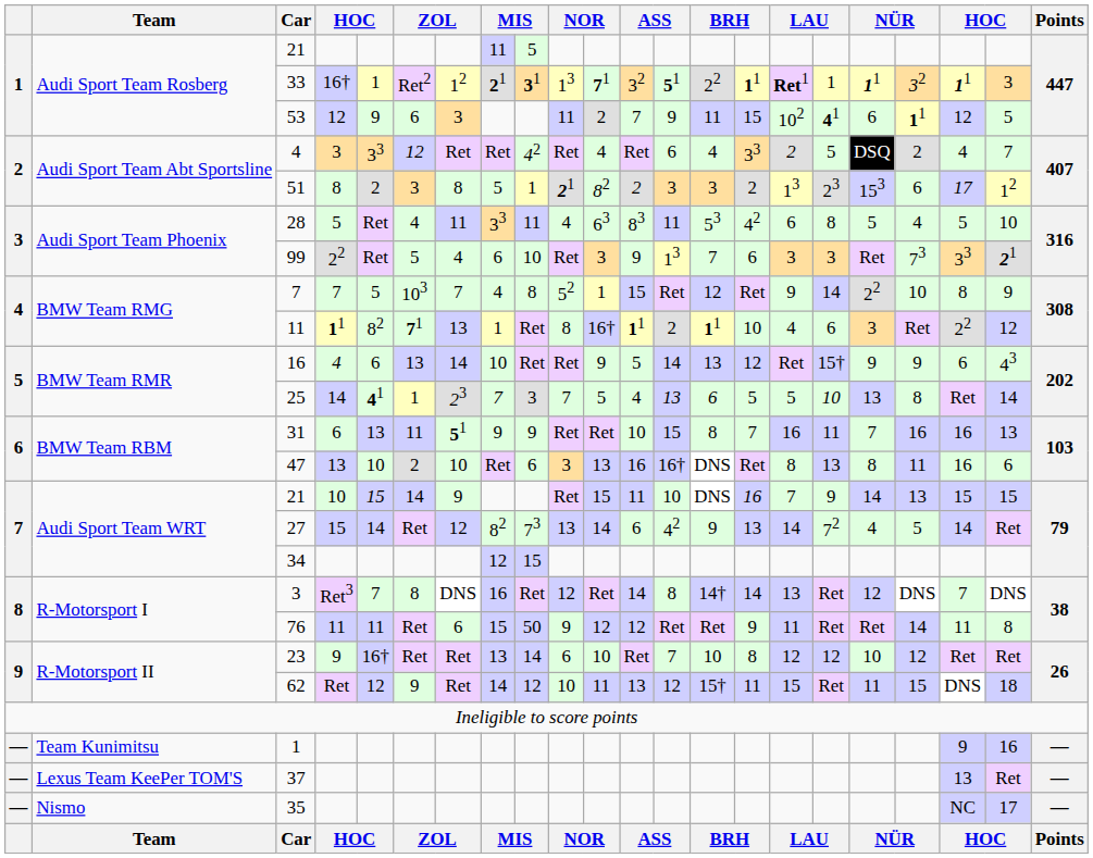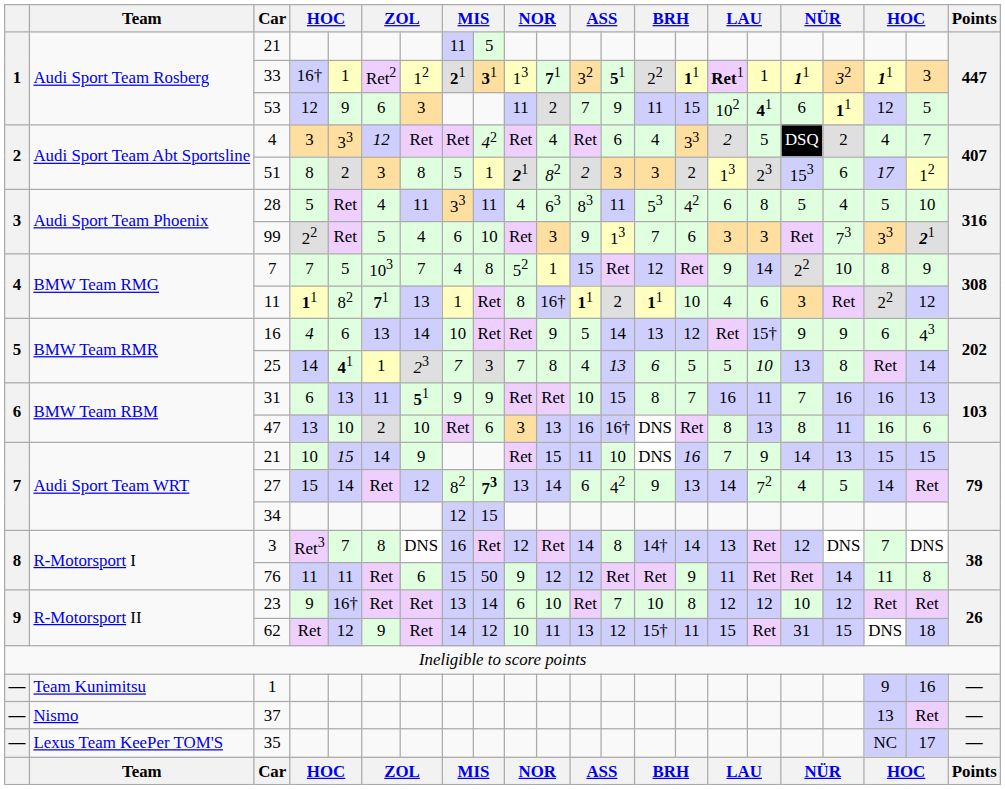 <table class="wikitable" style="font-size:85%; text-align:center;">
 <tr>
 <th></th>
 <th>Team</th>
 <th>Car</th>
 <th colspan=2><a href='#'>HOC</a><br></th>
 <th colspan=2><a href='#'>ZOL</a><br></th>
 <th colspan=2><a href='#'>MIS</a><br></th>
 <th colspan=2><a href='#'>NOR</a><br></th>
 <th colspan=2><a href='#'>ASS</a><br></th>
 <th colspan=2><a href='#'>BRH</a><br></th>
 <th colspan=2><a href='#'>LAU</a><br></th>
 <th colspan=2><a href='#'>NÜR</a><br></th>
 <th colspan=2><a href='#'>HOC</a><br></th>
 <th>Points</th>
 </tr>
 <tr>
 <th rowspan=3>1</th>
 <td rowspan=3 align=left><a href='#'>Audi Sport Team Rosberg</a></td>
 <td>21</td>
 <td></td>
 <td></td>
 <td></td>
 <td></td>
 <td style="background:#cfcfff;">11</td>
 <td style="background:#dfffdf;">5</td>
 <td></td>
 <td></td>
 <td></td>
 <td></td>
 <td></td>
 <td></td>
 <td></td>
 <td></td>
 <td></td>
 <td></td>
 <td></td>
 <td></td>
 <th rowspan=3>447</th>
 </tr>
 <tr>
 <td>33</td>
 <td style="background:#cfcfff;">16†</td>
 <td style="background:#ffffbf;">1</td>
 <td style="background:#efcfff;">Ret<sup>2</sup></td>
 <td style="background:#ffffbf;">1<sup>2</sup></td>
 <td style="background:#dfdfdf;"><strong>2</strong><sup>1</sup></td>
 <td style="background:#ffdf9f;"><strong>3</strong><sup>1</sup></td>
 <td style="background:#ffffbf;">1<sup>3</sup></td>
 <td style="background:#dfffdf;"><strong>7</strong><sup>1</sup></td>
 <td style="background:#ffdf9f;">3<sup>2</sup></td>
 <td style="background:#dfffdf;"><strong>5</strong><sup>1</sup></td>
 <td style="background:#dfdfdf;">2<sup>2</sup></td>
 <td style="background:#ffffbf;"><strong>1</strong><sup>1</sup></td>
 <td style="background:#efcfff;"><strong>Ret</strong><sup>1</sup></td>
 <td style="background:#ffffbf;">1</td>
 <td style="background:#ffffbf;"><strong><em>1</em></strong><sup>1</sup></td>
 <td style="background:#ffdf9f;"><em>3</em><sup>2</sup></td>
 <td style="background:#ffffbf;"><strong><em>1</em></strong><sup>1</sup></td>
 <td style="background:#ffdf9f;">3</td>
 </tr>
 <tr>
 <td>53</td>
 <td style="background:#cfcfff;">12</td>
 <td style="background:#dfffdf;">9</td>
 <td style="background:#dfffdf;">6</td>
 <td style="background:#ffdf9f;">3</td>
 <td></td>
 <td></td>
 <td style="background:#cfcfff;">11</td>
 <td style="background:#dfdfdf;">2</td>
 <td style="background:#dfffdf;">7</td>
 <td style="background:#dfffdf;">9</td>
 <td style="background:#cfcfff;">11</td>
 <td style="background:#cfcfff;">15</td>
 <td style="background:#dfffdf;">10<sup>2</sup></td>
 <td style="background:#dfffdf;"><strong>4</strong><sup>1</sup></td>
 <td style="background:#dfffdf;">6</td>
 <td style="background:#ffffbf;"><strong>1</strong><sup>1</sup></td>
 <td style="background:#cfcfff;">12</td>
 <td style="background:#dfffdf;">5</td>
 </tr>
 <tr>
 <th rowspan=2>2</th>
 <td rowspan=2 align=left><a href='#'>Audi Sport Team Abt Sportsline</a></td>
 <td>4</td>
 <td style="background:#ffdf9f;">3</td>
 <td style="background:#ffdf9f;">3<sup>3</sup></td>
 <td style="background:#cfcfff;"><em>12</em></td>
 <td style="background:#efcfff;">Ret</td>
 <td style="background:#efcfff;">Ret</td>
 <td style="background:#dfffdf;"><em>4</em><sup>2</sup></td>
 <td style="background:#efcfff;">Ret</td>
 <td style="background:#dfffdf;">4</td>
 <td style="background:#efcfff;">Ret</td>
 <td style="background:#dfffdf;">6</td>
 <td style="background:#dfffdf;">4</td>
 <td style="background:#ffdf9f;">3<sup>3</sup></td>
 <td style="background:#dfdfdf;"><em>2</em></td>
 <td style="background:#dfffdf;">5</td>
 <td style="background:#000000; color:white;">DSQ</td>
 <td style="background:#dfdfdf;">2</td>
 <td style="background:#dfffdf;">4</td>
 <td style="background:#dfffdf;">7</td>
 <th rowspan=2>407</th>
 </tr>
 <tr>
 <td>51</td>
 <td style="background:#dfffdf;">8</td>
 <td style="background:#dfdfdf;">2</td>
 <td style="background:#ffdf9f;">3</td>
 <td style="background:#dfffdf;">8</td>
 <td style="background:#dfffdf;">5</td>
 <td style="background:#ffffbf;">1</td>
 <td style="background:#dfdfdf;"><strong><em>2</em></strong><sup>1</sup></td>
 <td style="background:#dfffdf;"><em>8</em><sup>2</sup></td>
 <td style="background:#dfdfdf;"><em>2</em></td>
 <td style="background:#ffdf9f;">3</td>
 <td style="background:#ffdf9f;">3</td>
 <td style="background:#dfdfdf;">2</td>
 <td style="background:#ffffbf;">1<sup>3</sup></td>
 <td style="background:#dfdfdf;">2<sup>3</sup></td>
 <td style="background:#cfcfff;">15<sup>3</sup></td>
 <td style="background:#dfffdf;">6</td>
 <td style="background:#cfcfff;"><em>17</em></td>
 <td style="background:#ffffbf;">1<sup>2</sup></td>
 </tr>
 <tr>
 <th rowspan=2>3</th>
 <td rowspan=2 align=left><a href='#'>Audi Sport Team Phoenix</a></td>
 <td>28</td>
 <td style="background:#dfffdf;">5</td>
 <td style="background:#efcfff;">Ret</td>
 <td style="background:#dfffdf;">4</td>
 <td style="background:#cfcfff;">11</td>
 <td style="background:#ffdf9f;">3<sup>3</sup></td>
 <td style="background:#cfcfff;">11</td>
 <td style="background:#dfffdf;">4</td>
 <td style="background:#dfffdf;">6<sup>3</sup></td>
 <td style="background:#dfffdf;">8<sup>3</sup></td>
 <td style="background:#cfcfff;">11</td>
 <td style="background:#dfffdf;">5<sup>3</sup></td>
 <td style="background:#dfffdf;">4<sup>2</sup></td>
 <td style="background:#dfffdf;">6</td>
 <td style="background:#dfffdf;">8</td>
 <td style="background:#dfffdf;">5</td>
 <td style="background:#dfffdf;">4</td>
 <td style="background:#dfffdf;">5</td>
 <td style="background:#dfffdf;">10</td>
 <th rowspan=2>316</th>
 </tr>
 <tr>
 <td>99</td>
 <td style="background:#dfdfdf;">2<sup>2</sup></td>
 <td style="background:#efcfff;">Ret</td>
 <td style="background:#dfffdf;">5</td>
 <td style="background:#dfffdf;">4</td>
 <td style="background:#dfffdf;">6</td>
 <td style="background:#dfffdf;">10</td>
 <td style="background:#efcfff;">Ret</td>
 <td style="background:#ffdf9f;">3</td>
 <td style="background:#dfffdf;">9</td>
 <td style="background:#ffffbf;">1<sup>3</sup></td>
 <td style="background:#dfffdf;">7</td>
 <td style="background:#dfffdf;">6</td>
 <td style="background:#ffdf9f;">3</td>
 <td style="background:#ffdf9f;">3</td>
 <td style="background:#efcfff;">Ret</td>
 <td style="background:#dfffdf;">7<sup>3</sup></td>
 <td style="background:#ffdf9f;">3<sup>3</sup></td>
 <td style="background:#dfdfdf;"><strong><em>2</em></strong><sup>1</sup></td>
 </tr>
 <tr>
 <th rowspan=2>4</th>
 <td rowspan=2 align=left><a href='#'>BMW Team RMG</a></td>
 <td>7</td>
 <td style="background:#dfffdf;">7</td>
 <td style="background:#dfffdf;">5</td>
 <td style="background:#dfffdf;">10<sup>3</sup></td>
 <td style="background:#dfffdf;">7</td>
 <td style="background:#dfffdf;">4</td>
 <td style="background:#dfffdf;">8</td>
 <td style="background:#dfffdf;">5<sup>2</sup></td>
 <td style="background:#ffffbf;">1</td>
 <td style="background:#cfcfff;">15</td>
 <td style="background:#efcfff;">Ret</td>
 <td style="background:#cfcfff;">12</td>
 <td style="background:#efcfff;">Ret</td>
 <td style="background:#dfffdf;">9</td>
 <td style="background:#cfcfff;">14</td>
 <td style="background:#dfdfdf;">2<sup>2</sup></td>
 <td style="background:#dfffdf;">10</td>
 <td style="background:#dfffdf;">8</td>
 <td style="background:#dfffdf;">9</td>
 <th rowspan=2>308</th>
 </tr>
 <tr>
 <td>11</td>
 <td style="background:#ffffbf;"><strong>1</strong><sup>1</sup></td>
 <td style="background:#dfffdf;">8<sup>2</sup></td>
 <td style="background:#dfffdf;"><strong>7</strong><sup>1</sup></td>
 <td style="background:#cfcfff;">13</td>
 <td style="background:#ffffbf;">1</td>
 <td style="background:#efcfff;">Ret</td>
 <td style="background:#dfffdf;">8</td>
 <td style="background:#cfcfff;">16†</td>
 <td style="background:#ffffbf;"><strong>1</strong><sup>1</sup></td>
 <td style="background:#dfdfdf;">2</td>
 <td style="background:#ffffbf;"><strong>1</strong><sup>1</sup></td>
 <td style="background:#dfffdf;">10</td>
 <td style="background:#dfffdf;">4</td>
 <td style="background:#dfffdf;">6</td>
 <td style="background:#ffdf9f;">3</td>
 <td style="background:#efcfff;">Ret</td>
 <td style="background:#dfdfdf;">2<sup>2</sup></td>
 <td style="background:#cfcfff;">12</td>
 </tr>
 <tr>
 <th rowspan=2>5</th>
 <td rowspan=2 align=left><a href='#'>BMW Team RMR</a></td>
 <td>16</td>
 <td style="background:#dfffdf;"><em>4</em></td>
 <td style="background:#dfffdf;">6</td>
 <td style="background:#cfcfff;">13</td>
 <td style="background:#cfcfff;">14</td>
 <td style="background:#dfffdf;">10</td>
 <td style="background:#efcfff;">Ret</td>
 <td style="background:#efcfff;">Ret</td>
 <td style="background:#dfffdf;">9</td>
 <td style="background:#dfffdf;">5</td>
 <td style="background:#cfcfff;">14</td>
 <td style="background:#cfcfff;">13</td>
 <td style="background:#cfcfff;">12</td>
 <td style="background:#efcfff;">Ret</td>
 <td style="background:#cfcfff;">15†</td>
 <td style="background:#dfffdf;">9</td>
 <td style="background:#dfffdf;">9</td>
 <td style="background:#dfffdf;">6</td>
 <td style="background:#dfffdf;">4<sup>3</sup></td>
 <th rowspan=2>202</th>
 </tr>
 <tr>
 <td>25</td>
 <td style="background:#cfcfff;">14</td>
 <td style="background:#dfffdf;"><strong>4</strong><sup>1</sup></td>
 <td style="background:#ffffbf;">1</td>
 <td style="background:#dfdfdf;"><em>2</em><sup>3</sup></td>
 <td style="background:#dfffdf;"><em>7</em></td>
 <td style="background:#dfdfdf;">3</td>
 <td style="background:#dfffdf;">7</td>
-<td style="background:#dfffdf;">5</td>
+<td style="background:#dfffdf;">8</td>
 <td style="background:#dfffdf;">4</td>
 <td style="background:#cfcfff;"><em>13</em></td>
 <td style="background:#dfffdf;"><em>6</em></td>
 <td style="background:#dfffdf;">5</td>
 <td style="background:#dfffdf;">5</td>
 <td style="background:#dfffdf;"><em>10</em></td>
 <td style="background:#cfcfff;">13</td>
 <td style="background:#dfffdf;">8</td>
 <td style="background:#efcfff;">Ret</td>
 <td style="background:#cfcfff;">14</td>
 </tr>
 <tr>
 <th rowspan=2>6</th>
 <td rowspan=2 align=left><a href='#'>BMW Team RBM</a></td>
 <td>31</td>
 <td style="background:#dfffdf;">6</td>
 <td style="background:#cfcfff;">13</td>
 <td style="background:#cfcfff;">11</td>
 <td style="background:#dfffdf;"><strong>5</strong><sup>1</sup></td>
 <td style="background:#dfffdf;">9</td>
 <td style="background:#dfffdf;">9</td>
 <td style="background:#efcfff;">Ret</td>
 <td style="background:#efcfff;">Ret</td>
 <td style="background:#dfffdf;">10</td>
 <td style="background:#cfcfff;">15</td>
 <td style="background:#dfffdf;">8</td>
 <td style="background:#dfffdf;">7</td>
 <td style="background:#cfcfff;">16</td>
 <td style="background:#cfcfff;">11</td>
 <td style="background:#dfffdf;">7</td>
 <td style="background:#cfcfff;">16</td>
 <td style="background:#cfcfff;">16</td>
 <td style="background:#cfcfff;">13</td>
 <th rowspan=2>103</th>
 </tr>
 <tr>
 <td>47</td>
 <td style="background:#cfcfff;">13</td>
 <td style="background:#dfffdf;">10</td>
 <td style="background:#dfdfdf;">2</td>
 <td style="background:#dfffdf;">10</td>
 <td style="background:#efcfff;">Ret</td>
 <td style="background:#dfffdf;">6</td>
 <td style="background:#ffdf9f;">3</td>
 <td style="background:#cfcfff;">13</td>
 <td style="background:#cfcfff;">16</td>
 <td style="background:#cfcfff;">16†</td>
 <td style="background:#ffffff;">DNS</td>
 <td style="background:#efcfff;">Ret</td>
 <td style="background:#dfffdf;">8</td>
 <td style="background:#cfcfff;">13</td>
 <td style="background:#dfffdf;">8</td>
 <td style="background:#cfcfff;">11</td>
 <td style="background:#dfffdf;">16</td>
 <td style="background:#dfffdf;">6</td>
 </tr>
 <tr>
 <th rowspan=3>7</th>
 <td rowspan=3 align=left><a href='#'>Audi Sport Team WRT</a></td>
 <td>21</td>
 <td style="background:#dfffdf;">10</td>
 <td style="background:#cfcfff;"><em>15</em></td>
 <td style="background:#cfcfff;">14</td>
 <td style="background:#dfffdf;">9</td>
 <td></td>
 <td></td>
 <td style="background:#efcfff;">Ret</td>
 <td style="background:#cfcfff;">15</td>
 <td style="background:#cfcfff;">11</td>
 <td style="background:#dfffdf;">10</td>
 <td style="background:#ffffff;">DNS</td>
 <td style="background:#cfcfff;"><em>16</em></td>
 <td style="background:#dfffdf;">7</td>
 <td style="background:#dfffdf;">9</td>
 <td style="background:#cfcfff;">14</td>
 <td style="background:#cfcfff;">13</td>
 <td style="background:#cfcfff;">15</td>
 <td style="background:#cfcfff;">15</td>
 <th rowspan=3>79</th>
 </tr>
 <tr>
 <td>27</td>
 <td style="background:#cfcfff;">15</td>
 <td style="background:#cfcfff;">14</td>
 <td style="background:#efcfff;">Ret</td>
 <td style="background:#cfcfff;">12</td>
 <td style="background:#dfffdf;">8<sup>2</sup></td>
-<td style="background:#dfffdf;">7<sup>3</sup></td>
+<td style="background:#dfffdf;"><strong>7<sup>3</sup></strong></td>
 <td style="background:#cfcfff;">13</td>
 <td style="background:#cfcfff;">14</td>
 <td style="background:#dfffdf;">6</td>
 <td style="background:#dfffdf;">4<sup>2</sup></td>
 <td style="background:#dfffdf;">9</td>
 <td style="background:#cfcfff;">13</td>
 <td style="background:#cfcfff;">14</td>
 <td style="background:#dfffdf;">7<sup>2</sup></td>
 <td style="background:#dfffdf;">4</td>
 <td style="background:#dfffdf;">5</td>
 <td style="background:#cfcfff;">14</td>
 <td style="background:#efcfff;">Ret</td>
 </tr>
 <tr>
 <td>34</td>
 <td></td>
 <td></td>
 <td></td>
 <td></td>
 <td style="background:#cfcfff;">12</td>
 <td style="background:#cfcfff;">15</td>
 <td></td>
 <td></td>
 <td></td>
 <td></td>
 <td></td>
 <td></td>
 <td></td>
 <td></td>
 <td></td>
 <td></td>
 <td></td>
 <td></td>
 </tr>
 <tr>
 <th rowspan=2>8</th>
 <td rowspan=2 align=left><a href='#'>R-Motorsport</a> I</td>
 <td>3</td>
 <td style="background:#efcfff;">Ret<sup>3</sup></td>
 <td style="background:#dfffdf;">7</td>
 <td style="background:#dfffdf;">8</td>
 <td style="background:#ffffff;">DNS</td>
 <td style="background:#cfcfff;">16</td>
 <td style="background:#efcfff;">Ret</td>
 <td style="background:#cfcfff;">12</td>
 <td style="background:#efcfff;">Ret</td>
 <td style="background:#cfcfff;">14</td>
 <td style="background:#dfffdf;">8</td>
 <td style="background:#cfcfff;">14†</td>
 <td style="background:#cfcfff;">14</td>
 <td style="background:#cfcfff;">13</td>
 <td style="background:#efcfff;">Ret</td>
 <td style="background:#cfcfff;">12</td>
 <td style="background:#ffffff;">DNS</td>
 <td style="background:#dfffdf;">7</td>
 <td style="background:#ffffff;">DNS</td>
 <th rowspan=2>38</th>
 </tr>
 <tr>
 <td>76</td>
 <td style="background:#cfcfff;">11</td>
 <td style="background:#cfcfff;">11</td>
 <td style="background:#efcfff;">Ret</td>
 <td style="background:#dfffdf;">6</td>
 <td style="background:#cfcfff;">15</td>
 <td style="background:#cfcfff;">50</td>
 <td style="background:#dfffdf;">9</td>
 <td style="background:#cfcfff;">12</td>
 <td style="background:#cfcfff;">12</td>
 <td style="background:#efcfff;">Ret</td>
 <td style="background:#efcfff;">Ret</td>
 <td style="background:#dfffdf;">9</td>
 <td style="background:#cfcfff;">11</td>
 <td style="background:#efcfff;">Ret</td>
 <td style="background:#efcfff;">Ret</td>
 <td style="background:#cfcfff;">14</td>
 <td style="background:#dfffdf;">11</td>
 <td style="background:#dfffdf;">8</td>
 </tr>
 <tr>
 <th rowspan=2>9</th>
 <td rowspan=2 align=left><a href='#'>R-Motorsport</a> II</td>
 <td>23</td>
 <td style="background:#dfffdf;">9</td>
 <td style="background:#cfcfff;">16†</td>
 <td style="background:#efcfff;">Ret</td>
 <td style="background:#efcfff;">Ret</td>
 <td style="background:#cfcfff;">13</td>
 <td style="background:#cfcfff;">14</td>
 <td style="background:#dfffdf;">6</td>
 <td style="background:#dfffdf;">10</td>
 <td style="background:#efcfff;">Ret</td>
 <td style="background:#dfffdf;">7</td>
 <td style="background:#dfffdf;">10</td>
 <td style="background:#dfffdf;">8</td>
 <td style="background:#cfcfff;">12</td>
 <td style="background:#cfcfff;">12</td>
 <td style="background:#dfffdf;">10</td>
 <td style="background:#cfcfff;">12</td>
 <td style="background:#efcfff;">Ret</td>
 <td style="background:#efcfff;">Ret</td>
 <th rowspan=2>26</th>
 </tr>
 <tr>
 <td>62</td>
 <td style="background:#efcfff;">Ret</td>
 <td style="background:#cfcfff;">12</td>
 <td style="background:#dfffdf;">9</td>
 <td style="background:#efcfff;">Ret</td>
 <td style="background:#cfcfff;">14</td>
 <td style="background:#cfcfff;">12</td>
 <td style="background:#dfffdf;">10</td>
 <td style="background:#cfcfff;">11</td>
 <td style="background:#cfcfff;">13</td>
 <td style="background:#cfcfff;">12</td>
 <td style="background:#cfcfff;">15†</td>
 <td style="background:#cfcfff;">11</td>
 <td style="background:#cfcfff;">15</td>
 <td style="background:#efcfff;">Ret</td>
-<td style="background:#cfcfff;">11</td>
+<td style="background:#cfcfff;">31</td>
 <td style="background:#cfcfff;">15</td>
 <td style="background:#ffffff;">DNS</td>
 <td style="background:#cfcfff;">18</td>
 </tr>
 <tr>
 <td colspan=22><em>Ineligible to score points</em></td>
 </tr>
 <tr>
 <th>—</th>
 <td align=left><a href='#'>Team Kunimitsu</a></td>
 <td>1</td>
 <td></td>
 <td></td>
 <td></td>
 <td></td>
 <td></td>
 <td></td>
 <td></td>
 <td></td>
 <td></td>
 <td></td>
 <td></td>
 <td></td>
 <td></td>
 <td></td>
 <td></td>
 <td></td>
 <td style="background:#cfcfff;">9</td>
 <td style="background:#cfcfff;">16</td>
 <th>—</th>
 </tr>
 <tr>
 <th>—</th>
-<td align=left><a href='#'>Lexus Team KeePer TOM'S</a></td>
+<td align=left><a href='#'>Nismo</a></td>
 <td>37</td>
 <td></td>
 <td></td>
 <td></td>
 <td></td>
 <td></td>
 <td></td>
 <td></td>
 <td></td>
 <td></td>
 <td></td>
 <td></td>
 <td></td>
 <td></td>
 <td></td>
 <td></td>
 <td></td>
 <td style="background:#cfcfff;">13</td>
 <td style="background:#efcfff;">Ret</td>
 <th>—</th>
 </tr>
 <tr>
 <th>—</th>
-<td align=left><a href='#'>Nismo</a></td>
+<td align=left><a href='#'>Lexus Team KeePer TOM'S</a></td>
 <td>35</td>
 <td></td>
 <td></td>
 <td></td>
 <td></td>
 <td></td>
 <td></td>
 <td></td>
 <td></td>
 <td></td>
 <td></td>
 <td></td>
 <td></td>
 <td></td>
 <td></td>
 <td></td>
 <td></td>
 <td style="background:#cfcfff;">NC</td>
 <td style="background:#cfcfff;">17</td>
 <th>—</th>
 </tr>
 <tr>
 <th></th>
 <th>Team</th>
 <th>Car</th>
 <th colspan=2><a href='#'>HOC</a><br></th>
 <th colspan=2><a href='#'>ZOL</a><br></th>
 <th colspan=2><a href='#'>MIS</a><br></th>
 <th colspan=2><a href='#'>NOR</a><br></th>
 <th colspan=2><a href='#'>ASS</a><br></th>
 <th colspan=2><a href='#'>BRH</a><br></th>
 <th colspan=2><a href='#'>LAU</a><br></th>
 <th colspan=2><a href='#'>NÜR</a><br></th>
 <th colspan=2><a href='#'>HOC</a><br></th>
 <th>Points</th>
 </tr>
 </table>
